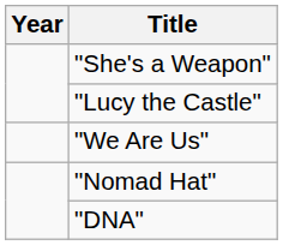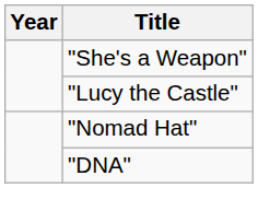 <table class="wikitable">
 <tr>
 <th scope="col">Year</th>
 <th scope="col">Title</th>
 </tr>
 <tr>
 <td rowspan="2"></td>
 <td>"She's a Weapon"</td>
 </tr>
 <tr>
 <td>"Lucy the Castle"</td>
 </tr>
 <tr>
-<td></td>
-<td>"We Are Us"</td>
-</tr>
-<tr>
 <td rowspan="2"></td>
 <td>"Nomad Hat"</td>
 </tr>
 <tr>
 <td>"DNA"</td>
 </tr>
 </table>
